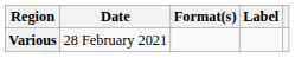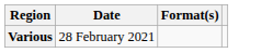 <table class="wikitable plainrowheaders">
 <tr>
 <th scope="col">Region</th>
 <th scope="col">Date</th>
 <th scope="col">Format(s)</th>
-<th scope="col">Label</th>
 <th scope="col"></th>
 </tr>
 <tr>
 <th scope="row">Various</th>
 <td>28 February 2021</td>
 <td></td>
 <td></td>
-<td></td>
 </tr>
 </table>
